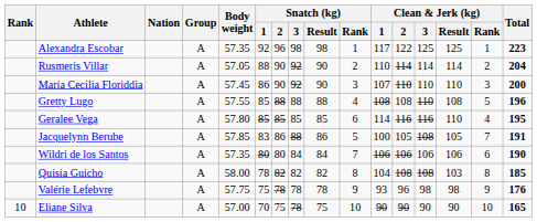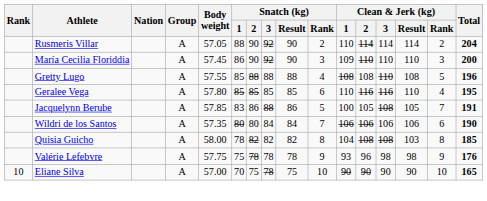 <table class="wikitable sortable" style="text-align:center;">
 <tr>
 <th rowspan=2>Rank</th>
 <th rowspan=2>Athlete</th>
 <th rowspan=2>Nation</th>
 <th rowspan=2>Group</th>
 <th rowspan=2>Body<br>weight</th>
 <th colspan=5>Snatch (kg)</th>
 <th colspan=5>Clean & Jerk (kg)</th>
 <th rowspan=2>Total</th>
 </tr>
 <tr>
 <th>1</th>
 <th>2</th>
 <th>3</th>
 <th>Result</th>
 <th>Rank</th>
 <th>1</th>
 <th>2</th>
 <th>3</th>
 <th>Result</th>
 <th>Rank</th>
-</tr>
-<tr>
-<td></td>
-<td align=left><a href='#'>Alexandra Escobar</a></td>
-<td align=left></td>
-<td>A</td>
-<td>57.35</td>
-<td>92</td>
-<td>96</td>
-<td>98</td>
-<td>98</td>
-<td>1</td>
-<td>117</td>
-<td>122</td>
-<td>125</td>
-<td>125</td>
-<td>1</td>
-<td><strong>223</strong></td>
 </tr>
 <tr>
 <td></td>
 <td align=left><a href='#'>Rusmeris Villar</a></td>
 <td align=left></td>
 <td>A</td>
 <td>57.05</td>
 <td>88</td>
 <td>90</td>
 <td><s>92</s></td>
 <td>90</td>
 <td>2</td>
 <td>110</td>
 <td><s>114</s></td>
 <td>114</td>
 <td>114</td>
 <td>2</td>
 <td><strong>204</strong></td>
 </tr>
 <tr>
 <td></td>
 <td align=left><a href='#'>María Cecilia Floriddia</a></td>
 <td align=left></td>
 <td>A</td>
 <td>57.45</td>
 <td>86</td>
 <td>90</td>
 <td><s>92</s></td>
 <td>90</td>
 <td>3</td>
-<td>107</td>
+<td>109</td>
 <td><s>110</s></td>
 <td>110</td>
 <td>110</td>
 <td>3</td>
 <td><strong>200</strong></td>
 </tr>
 <tr>
 <td></td>
 <td align=left><a href='#'>Gretty Lugo</a></td>
 <td align=left></td>
 <td>A</td>
 <td>57.55</td>
 <td>85</td>
 <td><s>88</s></td>
 <td>88</td>
 <td>88</td>
 <td>4</td>
 <td><s>108</s></td>
 <td>108</td>
 <td><s>110</s></td>
 <td>108</td>
 <td>5</td>
 <td><strong>196</strong></td>
 </tr>
 <tr>
 <td></td>
 <td align=left><a href='#'>Geralee Vega</a></td>
 <td align=left></td>
 <td>A</td>
 <td>57.80</td>
 <td><s>85</s></td>
 <td><s>85</s></td>
 <td>85</td>
 <td>85</td>
 <td>6</td>
-<td>114</td>
+<td>110</td>
 <td><s>116</s></td>
 <td><s>116</s></td>
 <td>110</td>
 <td>4</td>
 <td><strong>195</strong></td>
 </tr>
 <tr>
 <td></td>
 <td align=left><a href='#'>Jacquelynn Berube</a></td>
 <td align=left></td>
 <td>A</td>
 <td>57.85</td>
 <td>83</td>
 <td>86</td>
 <td><s>88</s></td>
 <td>86</td>
 <td>5</td>
 <td>100</td>
 <td>105</td>
 <td><s>108</s></td>
 <td>105</td>
 <td>7</td>
 <td><strong>191</strong></td>
 </tr>
 <tr>
 <td></td>
 <td align=left><a href='#'>Wildri de los Santos</a></td>
 <td align=left></td>
 <td>A</td>
 <td>57.35</td>
 <td><s>80</s></td>
 <td>80</td>
 <td>84</td>
 <td>84</td>
 <td>7</td>
 <td><s>106</s></td>
 <td><s>106</s></td>
 <td>106</td>
 <td>106</td>
 <td>6</td>
 <td><strong>190</strong></td>
 </tr>
 <tr>
 <td></td>
 <td align=left><a href='#'>Quisia Guicho</a></td>
 <td align=left></td>
 <td>A</td>
 <td>58.00</td>
 <td>78</td>
 <td><s>82</s></td>
 <td>82</td>
 <td>82</td>
 <td>8</td>
 <td>104</td>
 <td><s>108</s></td>
 <td><s>108</s></td>
 <td>103</td>
 <td>8</td>
 <td><strong>185</strong></td>
 </tr>
 <tr>
 <td></td>
 <td align=left><a href='#'>Valérie Lefebvre</a></td>
 <td align=left></td>
 <td>A</td>
 <td>57.75</td>
 <td>75</td>
 <td><s>78</s></td>
 <td>78</td>
 <td>78</td>
 <td>9</td>
 <td>93</td>
 <td>96</td>
 <td>98</td>
 <td>98</td>
 <td>9</td>
 <td><strong>176</strong></td>
 </tr>
 <tr>
 <td>10</td>
 <td align=left><a href='#'>Eliane Silva</a></td>
 <td align=left></td>
 <td>A</td>
 <td>57.00</td>
 <td>70</td>
 <td>75</td>
 <td><s>78</s></td>
 <td>75</td>
 <td>10</td>
 <td><s>90</s></td>
 <td><s>90</s></td>
 <td>90</td>
 <td>90</td>
 <td>10</td>
 <td><strong>165</strong></td>
 </tr>
 </table>
